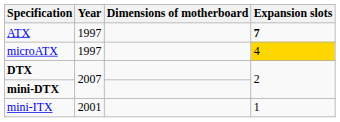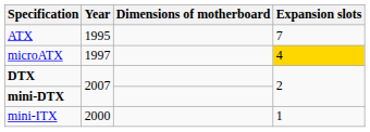 <table class=wikitable>
 <tr>
 <th align=left>Specification</th>
 <th align=left>Year</th>
 <th align=left>Dimensions of motherboard</th>
 <th align=left>Expansion slots</th>
 </tr>
 <tr>
 <td><a href='#'>ATX</a></td>
-<td>1997</td>
+<td>1995</td>
 <td style="text-align: right;"></td>
-<td><strong>7</strong></td>
+<td>7</td>
 </tr>
 <tr>
 <td><a href='#'>microATX</a></td>
 <td>1997</td>
 <td style="text-align: right;"></td>
 <td style="background: gold;">4</td>
 </tr>
 <tr>
 <td><strong>DTX</strong></td>
 <td rowspan="2">2007</td>
 <td style="text-align: right;"></td>
 <td rowspan="2">2</td>
 </tr>
 <tr>
 <td><strong>mini-DTX</strong></td>
 <td style="text-align: right;"></td>
 </tr>
 <tr>
 <td><a href='#'>mini-ITX</a></td>
-<td>2001</td>
+<td>2000</td>
 <td style="text-align: right;"></td>
 <td>1</td>
 </tr>
 </table>
